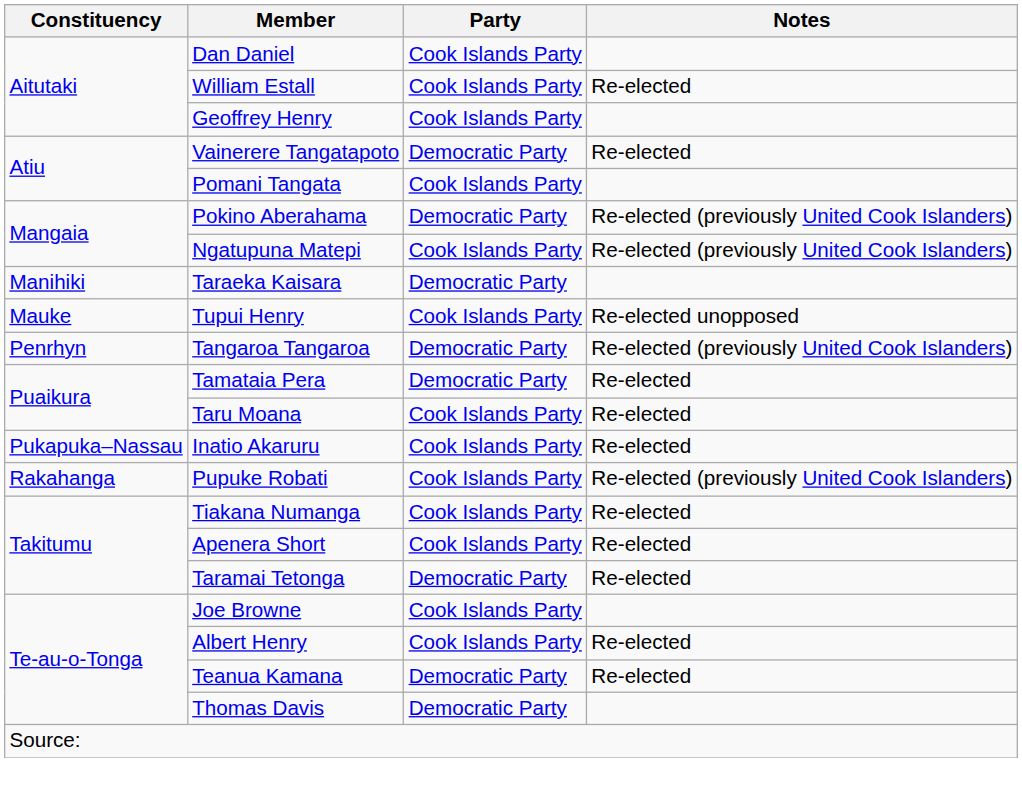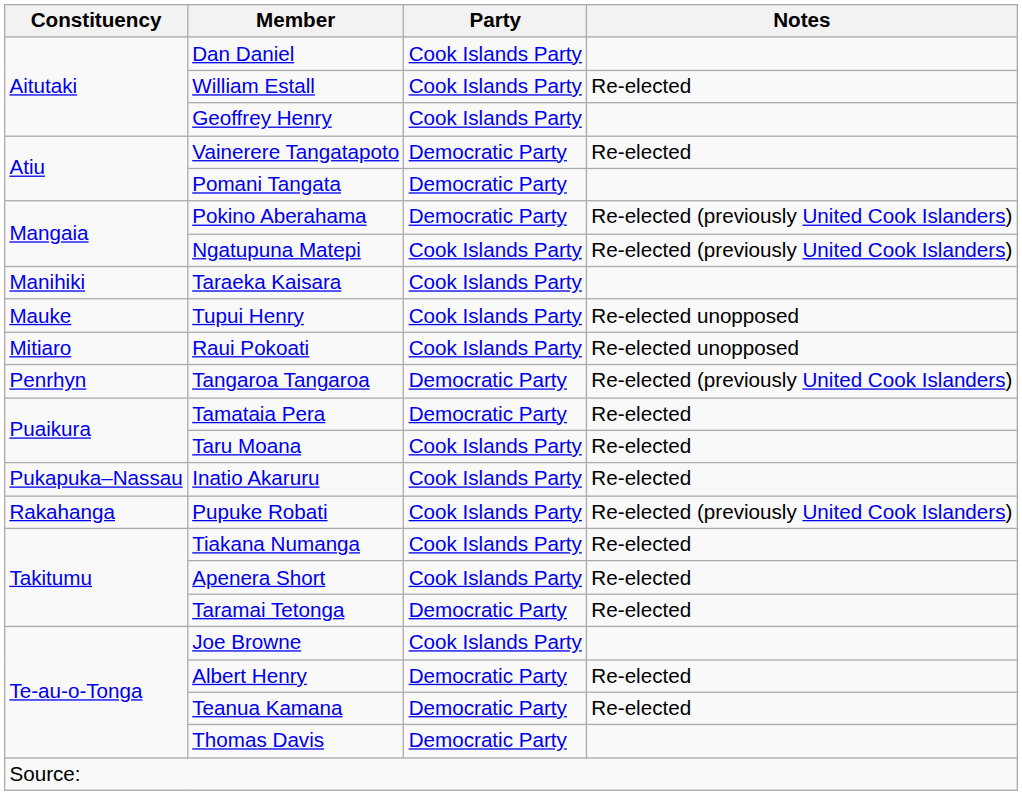 <table class=wikitable>
 <tr>
 <th>Constituency</th>
 <th>Member</th>
 <th>Party</th>
 <th>Notes</th>
 </tr>
 <tr>
 <td rowspan=3><a href='#'>Aitutaki</a></td>
 <td><a href='#'>Dan Daniel</a></td>
 <td><a href='#'>Cook Islands Party</a></td>
 <td></td>
 </tr>
 <tr>
 <td><a href='#'>William Estall</a></td>
 <td><a href='#'>Cook Islands Party</a></td>
 <td>Re-elected</td>
 </tr>
 <tr>
 <td><a href='#'>Geoffrey Henry</a></td>
 <td><a href='#'>Cook Islands Party</a></td>
 <td></td>
 </tr>
 <tr>
 <td rowspan=2><a href='#'>Atiu</a></td>
 <td><a href='#'>Vainerere Tangatapoto</a></td>
 <td><a href='#'>Democratic Party</a></td>
 <td>Re-elected</td>
 </tr>
 <tr>
 <td><a href='#'>Pomani Tangata</a></td>
-<td><a href='#'>Cook Islands Party</a></td>
+<td><a href='#'>Democratic Party</a></td>
 <td></td>
 </tr>
 <tr>
 <td rowspan=2><a href='#'>Mangaia</a></td>
 <td><a href='#'>Pokino Aberahama</a></td>
 <td><a href='#'>Democratic Party</a></td>
 <td>Re-elected (previously <a href='#'>United Cook Islanders</a>)</td>
 </tr>
 <tr>
 <td><a href='#'>Ngatupuna Matepi</a></td>
 <td><a href='#'>Cook Islands Party</a></td>
 <td>Re-elected (previously <a href='#'>United Cook Islanders</a>)</td>
 </tr>
 <tr>
 <td><a href='#'>Manihiki</a></td>
 <td><a href='#'>Taraeka Kaisara</a></td>
-<td><a href='#'>Democratic Party</a></td>
+<td><a href='#'>Cook Islands Party</a></td>
 <td></td>
 </tr>
 <tr>
 <td><a href='#'>Mauke</a></td>
 <td><a href='#'>Tupui Henry</a></td>
+<td><a href='#'>Cook Islands Party</a></td>
+<td>Re-elected unopposed</td>
+</tr>
+<tr>
+<td><a href='#'>Mitiaro</a></td>
+<td><a href='#'>Raui Pokoati</a></td>
 <td><a href='#'>Cook Islands Party</a></td>
 <td>Re-elected unopposed</td>
 </tr>
 <tr>
 <td><a href='#'>Penrhyn</a></td>
 <td><a href='#'>Tangaroa Tangaroa</a></td>
 <td><a href='#'>Democratic Party</a></td>
 <td>Re-elected (previously <a href='#'>United Cook Islanders</a>)</td>
 </tr>
 <tr>
 <td rowspan=2><a href='#'>Puaikura</a></td>
 <td><a href='#'>Tamataia Pera</a></td>
 <td><a href='#'>Democratic Party</a></td>
 <td>Re-elected</td>
 </tr>
 <tr>
 <td><a href='#'>Taru Moana</a></td>
 <td><a href='#'>Cook Islands Party</a></td>
 <td>Re-elected</td>
 </tr>
 <tr>
 <td><a href='#'>Pukapuka–Nassau</a></td>
 <td><a href='#'>Inatio Akaruru</a></td>
 <td><a href='#'>Cook Islands Party</a></td>
 <td>Re-elected</td>
 </tr>
 <tr>
 <td><a href='#'>Rakahanga</a></td>
 <td><a href='#'>Pupuke Robati</a></td>
 <td><a href='#'>Cook Islands Party</a></td>
 <td>Re-elected (previously <a href='#'>United Cook Islanders</a>)</td>
 </tr>
 <tr>
 <td rowspan=3><a href='#'>Takitumu</a></td>
 <td><a href='#'>Tiakana Numanga</a></td>
 <td><a href='#'>Cook Islands Party</a></td>
 <td>Re-elected</td>
 </tr>
 <tr>
 <td><a href='#'>Apenera Short</a></td>
 <td><a href='#'>Cook Islands Party</a></td>
 <td>Re-elected</td>
 </tr>
 <tr>
 <td><a href='#'>Taramai Tetonga</a></td>
 <td><a href='#'>Democratic Party</a></td>
 <td>Re-elected</td>
 </tr>
 <tr>
 <td rowspan=4><a href='#'>Te-au-o-Tonga</a></td>
 <td><a href='#'>Joe Browne</a></td>
 <td><a href='#'>Cook Islands Party</a></td>
 <td></td>
 </tr>
 <tr>
 <td><a href='#'>Albert Henry</a></td>
-<td><a href='#'>Cook Islands Party</a></td>
+<td><a href='#'>Democratic Party</a></td>
 <td>Re-elected</td>
 </tr>
 <tr>
 <td><a href='#'>Teanua Kamana</a></td>
 <td><a href='#'>Democratic Party</a></td>
 <td>Re-elected</td>
 </tr>
 <tr>
 <td><a href='#'>Thomas Davis</a></td>
 <td><a href='#'>Democratic Party</a></td>
 <td></td>
 </tr>
 <tr>
 <td colspan=4>Source: </td>
 </tr>
 </table>
